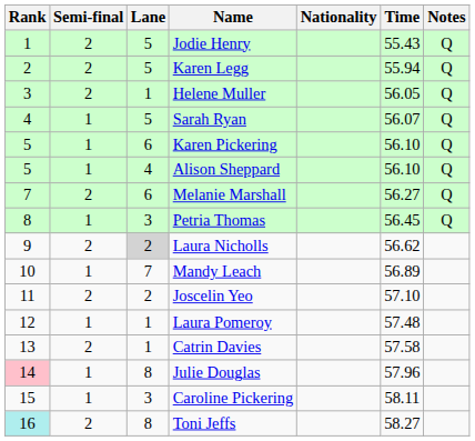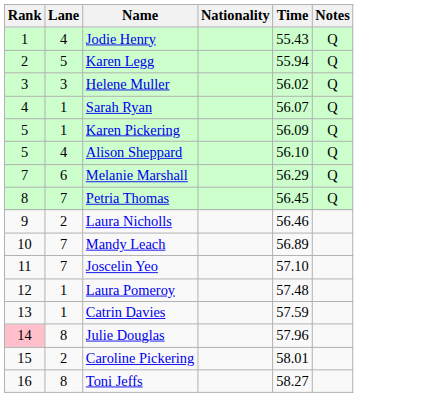 <table class="wikitable sortable" style="text-align:center">
 <tr>
 <th>Rank</th>
-<th>Semi-final</th>
 <th>Lane</th>
 <th>Name</th>
 <th>Nationality</th>
 <th>Time</th>
 <th>Notes</th>
 </tr>
 <tr bgcolor=ccffcc>
 <td>1</td>
-<td>2</td>
-<td>5</td>
+<td>4</td>
 <td align=left><a href='#'>Jodie Henry</a></td>
 <td align=left></td>
 <td>55.43</td>
 <td>Q</td>
 </tr>
 <tr bgcolor=ccffcc>
-<td>2</td>
 <td>2</td>
 <td>5</td>
 <td align=left><a href='#'>Karen Legg</a></td>
 <td align=left></td>
 <td>55.94</td>
 <td>Q</td>
 </tr>
 <tr bgcolor=ccffcc>
 <td>3</td>
-<td>2</td>
-<td>1</td>
+<td>3</td>
 <td align=left><a href='#'>Helene Muller</a></td>
 <td align=left></td>
-<td>56.05</td>
+<td>56.02</td>
 <td>Q</td>
 </tr>
 <tr bgcolor=ccffcc>
 <td>4</td>
 <td>1</td>
-<td>5</td>
 <td align=left><a href='#'>Sarah Ryan</a></td>
 <td align=left></td>
 <td>56.07</td>
 <td>Q</td>
 </tr>
 <tr bgcolor=ccffcc>
 <td>5</td>
 <td>1</td>
-<td>6</td>
 <td align=left><a href='#'>Karen Pickering</a></td>
 <td align=left></td>
-<td>56.10</td>
+<td>56.09</td>
 <td>Q</td>
 </tr>
 <tr bgcolor=ccffcc>
 <td>5</td>
-<td>1</td>
 <td>4</td>
 <td align=left><a href='#'>Alison Sheppard</a></td>
 <td align=left></td>
 <td>56.10</td>
 <td>Q</td>
 </tr>
 <tr bgcolor=ccffcc>
 <td>7</td>
-<td>2</td>
 <td>6</td>
 <td align=left><a href='#'>Melanie Marshall</a></td>
 <td align=left></td>
-<td>56.27</td>
+<td>56.29</td>
 <td>Q</td>
 </tr>
 <tr bgcolor=ccffcc>
 <td>8</td>
-<td>1</td>
-<td>3</td>
+<td>7</td>
 <td align=left><a href='#'>Petria Thomas</a></td>
 <td align=left></td>
 <td>56.45</td>
 <td>Q</td>
 </tr>
 <tr>
 <td>9</td>
 <td>2</td>
-<td style="background: lightgrey;">2</td>
 <td align=left><a href='#'>Laura Nicholls</a></td>
 <td align=left></td>
-<td>56.62</td>
+<td>56.46</td>
 <td></td>
 </tr>
 <tr>
 <td>10</td>
-<td>1</td>
 <td>7</td>
 <td align=left><a href='#'>Mandy Leach</a></td>
 <td align=left></td>
 <td>56.89</td>
 <td></td>
 </tr>
 <tr>
 <td>11</td>
-<td>2</td>
-<td>2</td>
+<td>7</td>
 <td align=left><a href='#'>Joscelin Yeo</a></td>
 <td align=left></td>
 <td>57.10</td>
 <td></td>
 </tr>
 <tr>
 <td>12</td>
 <td>1</td>
-<td>1</td>
 <td align=left><a href='#'>Laura Pomeroy</a></td>
 <td align=left></td>
 <td>57.48</td>
 <td></td>
 </tr>
 <tr>
 <td>13</td>
-<td>2</td>
 <td>1</td>
 <td align=left><a href='#'>Catrin Davies</a></td>
 <td align=left></td>
-<td>57.58</td>
+<td>57.59</td>
 <td></td>
 </tr>
 <tr>
 <td style="background: pink;">14</td>
-<td>1</td>
 <td>8</td>
 <td align=left><a href='#'>Julie Douglas</a></td>
 <td align=left></td>
 <td>57.96</td>
 <td></td>
 </tr>
 <tr>
 <td>15</td>
-<td>1</td>
-<td>3</td>
+<td>2</td>
 <td align=left><a href='#'>Caroline Pickering</a></td>
 <td align=left></td>
-<td>58.11</td>
+<td>58.01</td>
 <td></td>
 </tr>
 <tr>
-<td style="background: paleturquoise;">16</td>
-<td>2</td>
+<td>16</td>
 <td>8</td>
 <td align=left><a href='#'>Toni Jeffs</a></td>
 <td align=left></td>
 <td>58.27</td>
 <td></td>
 </tr>
 </table>
